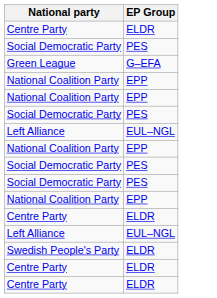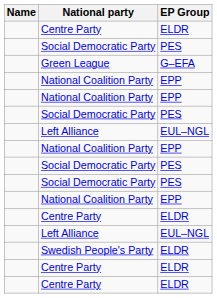 <table class="sortable wikitable">
 <tr>
+<th>Name</th>
 <th>National party</th>
 <th>EP Group</th>
 </tr>
 <tr>
+<td></td>
 <td> <a href='#'>Centre Party</a></td>
 <td> <a href='#'>ELDR</a></td>
 </tr>
 <tr>
+<td></td>
 <td> <a href='#'>Social Democratic Party</a></td>
 <td> <a href='#'>PES</a></td>
 </tr>
 <tr>
+<td></td>
 <td> <a href='#'>Green League</a></td>
 <td> <a href='#'>G–EFA</a></td>
 </tr>
 <tr>
+<td></td>
 <td> <a href='#'>National Coalition Party</a></td>
 <td> <a href='#'>EPP</a></td>
 </tr>
 <tr>
+<td></td>
 <td> <a href='#'>National Coalition Party</a></td>
 <td> <a href='#'>EPP</a></td>
 </tr>
 <tr>
+<td></td>
 <td> <a href='#'>Social Democratic Party</a></td>
 <td> <a href='#'>PES</a></td>
 </tr>
 <tr>
+<td></td>
 <td> <a href='#'>Left Alliance</a></td>
 <td> <a href='#'>EUL–NGL</a></td>
 </tr>
 <tr>
+<td></td>
 <td> <a href='#'>National Coalition Party</a></td>
 <td> <a href='#'>EPP</a></td>
 </tr>
 <tr>
+<td></td>
 <td> <a href='#'>Social Democratic Party</a></td>
 <td> <a href='#'>PES</a></td>
 </tr>
 <tr>
+<td></td>
 <td> <a href='#'>Social Democratic Party</a></td>
 <td> <a href='#'>PES</a></td>
 </tr>
 <tr>
+<td></td>
 <td> <a href='#'>National Coalition Party</a></td>
 <td> <a href='#'>EPP</a></td>
 </tr>
 <tr>
+<td></td>
 <td> <a href='#'>Centre Party</a></td>
 <td> <a href='#'>ELDR</a></td>
 </tr>
 <tr>
+<td></td>
 <td> <a href='#'>Left Alliance</a></td>
 <td> <a href='#'>EUL–NGL</a></td>
 </tr>
 <tr>
+<td></td>
 <td> <a href='#'>Swedish People's Party</a></td>
 <td> <a href='#'>ELDR</a></td>
 </tr>
 <tr>
+<td></td>
 <td> <a href='#'>Centre Party</a></td>
 <td> <a href='#'>ELDR</a></td>
 </tr>
 <tr>
+<td></td>
 <td> <a href='#'>Centre Party</a></td>
 <td> <a href='#'>ELDR</a></td>
 </tr>
 </table>
